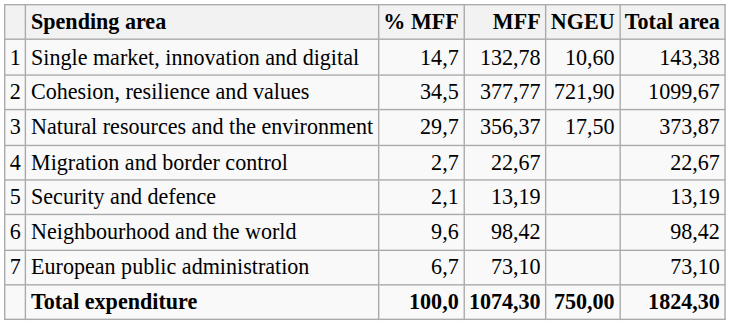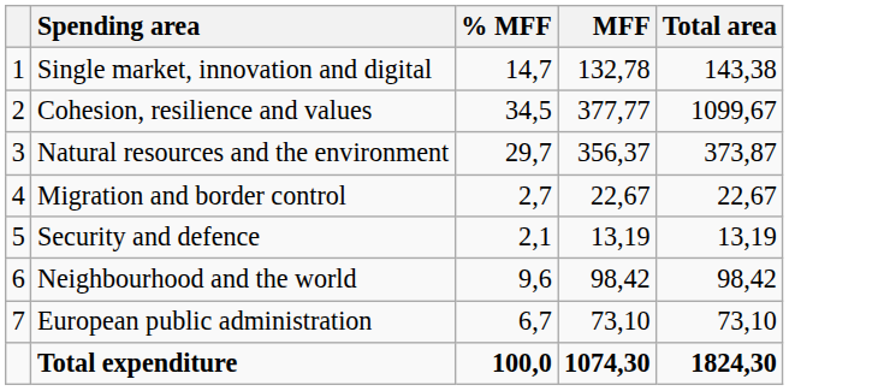 <table class="wikitable" style="text-align: right">
 <tr>
 <th style="text-align:left"></th>
 <th style="text-align:left">Spending area</th>
 <th style=";text-align:left">% MFF</th>
 <th style=";text-align:right">MFF</th>
-<th style=";text-align:right">NGEU</th>
 <th style=";text-align:right">Total area</th>
 </tr>
 <tr>
 <td>1</td>
 <td ! style="text-align:left">Single market, innovation and digital</td>
 <td>14,7</td>
 <td>132,78</td>
-<td>10,60</td>
 <td>143,38</td>
 </tr>
 <tr>
 <td>2</td>
 <td ! style="text-align:left">Cohesion, resilience and values</td>
 <td>34,5</td>
 <td>377,77</td>
-<td>721,90</td>
 <td>1099,67</td>
 </tr>
 <tr>
 <td>3</td>
 <td ! style="text-align:left">Natural resources and the environment</td>
 <td>29,7</td>
 <td>356,37</td>
-<td>17,50</td>
 <td>373,87</td>
 </tr>
 <tr>
 <td>4</td>
 <td ! style="text-align:left">Migration and border control</td>
 <td>2,7</td>
 <td>22,67</td>
-<td></td>
 <td>22,67</td>
 </tr>
 <tr>
 <td>5</td>
 <td ! style="text-align:left">Security and defence</td>
 <td>2,1</td>
 <td>13,19</td>
-<td></td>
 <td>13,19</td>
 </tr>
 <tr>
 <td>6</td>
 <td ! style="text-align:left">Neighbourhood and the world</td>
 <td>9,6</td>
 <td>98,42</td>
-<td></td>
 <td>98,42</td>
 </tr>
 <tr>
 <td>7</td>
 <td ! style="text-align:left">European public administration</td>
 <td>6,7</td>
 <td>73,10</td>
-<td></td>
 <td>73,10</td>
 </tr>
 <tr>
 <td></td>
 <td ! style="text-align:left"><strong>Total expenditure</strong></td>
 <td><strong>100,0</strong></td>
 <td><strong>1074,30</strong></td>
-<td><strong>750,00</strong></td>
 <td><strong>1824,30</strong></td>
 </tr>
 </table>
